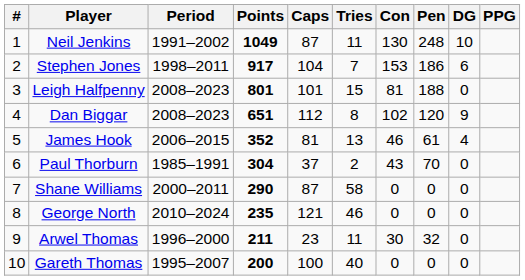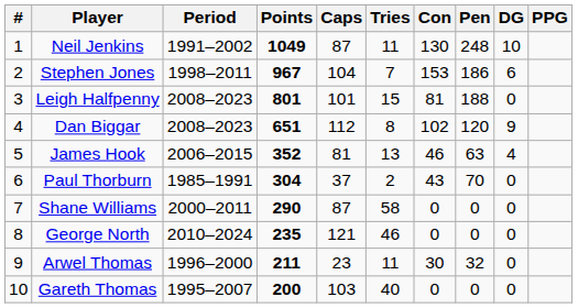 <table class="wikitable sortable" style="text-align:center;">
 <tr>
 <th>#</th>
 <th>Player</th>
 <th>Period</th>
 <th>Points</th>
 <th>Caps</th>
 <th>Tries</th>
 <th>Con</th>
 <th>Pen</th>
 <th>DG</th>
 <th>PPG</th>
 </tr>
 <tr>
 <td>1</td>
 <td><a href='#'>Neil Jenkins</a></td>
 <td>1991–2002</td>
 <td><strong>1049</strong></td>
 <td>87</td>
 <td>11</td>
 <td>130</td>
 <td>248</td>
 <td>10</td>
 <td></td>
 </tr>
 <tr>
 <td>2</td>
 <td><a href='#'>Stephen Jones</a></td>
 <td>1998–2011</td>
-<td><strong>917</strong></td>
+<td><strong>967</strong></td>
 <td>104</td>
 <td>7</td>
 <td>153</td>
 <td>186</td>
 <td>6</td>
 <td></td>
 </tr>
 <tr>
 <td>3</td>
 <td><a href='#'>Leigh Halfpenny</a></td>
 <td>2008–2023</td>
 <td><strong>801</strong></td>
 <td>101</td>
 <td>15</td>
 <td>81</td>
 <td>188</td>
 <td>0</td>
 <td></td>
 </tr>
 <tr>
 <td>4</td>
 <td><a href='#'>Dan Biggar</a></td>
 <td>2008–2023</td>
 <td><strong>651</strong></td>
 <td>112</td>
 <td>8</td>
 <td>102</td>
 <td>120</td>
 <td>9</td>
 <td></td>
 </tr>
 <tr>
 <td>5</td>
 <td><a href='#'>James Hook</a></td>
 <td>2006–2015</td>
 <td><strong>352</strong></td>
 <td>81</td>
 <td>13</td>
 <td>46</td>
-<td>61</td>
+<td>63</td>
 <td>4</td>
 <td></td>
 </tr>
 <tr>
 <td>6</td>
 <td><a href='#'>Paul Thorburn</a></td>
 <td>1985–1991</td>
 <td><strong>304</strong></td>
 <td>37</td>
 <td>2</td>
 <td>43</td>
 <td>70</td>
 <td>0</td>
 <td></td>
 </tr>
 <tr>
 <td>7</td>
 <td><a href='#'>Shane Williams</a></td>
 <td>2000–2011</td>
 <td><strong>290</strong></td>
 <td>87</td>
 <td>58</td>
 <td>0</td>
 <td>0</td>
 <td>0</td>
 <td></td>
 </tr>
 <tr>
 <td>8</td>
 <td><a href='#'>George North</a></td>
 <td>2010–2024</td>
 <td><strong>235</strong></td>
 <td>121</td>
 <td>46</td>
 <td>0</td>
 <td>0</td>
 <td>0</td>
 <td></td>
 </tr>
 <tr>
 <td>9</td>
 <td><a href='#'>Arwel Thomas</a></td>
 <td>1996–2000</td>
 <td><strong>211</strong></td>
 <td>23</td>
 <td>11</td>
 <td>30</td>
 <td>32</td>
 <td>0</td>
 <td></td>
 </tr>
 <tr>
 <td>10</td>
 <td><a href='#'>Gareth Thomas</a></td>
 <td>1995–2007</td>
 <td><strong>200</strong></td>
-<td>100</td>
+<td>103</td>
 <td>40</td>
 <td>0</td>
 <td>0</td>
 <td>0</td>
 <td></td>
 </tr>
 </table>
